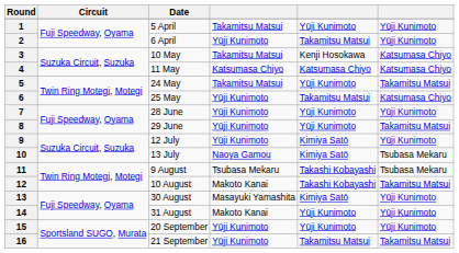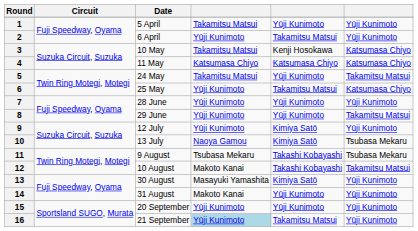 <table class="wikitable" style="font-size: 85%">
 <tr>
 <th>Round</th>
 <th>Circuit</th>
 <th>Date</th>
 <th></th>
 <th></th>
 <th></th>
 </tr>
 <tr>
 </tr>
 <tr>
 <th>1</th>
 <td rowspan=2><a href='#'>Fuji Speedway</a>, <a href='#'>Oyama</a></td>
 <td>5 April</td>
 <td> <a href='#'>Takamitsu Matsui</a></td>
 <td> <a href='#'>Yūji Kunimoto</a></td>
 <td> <a href='#'>Yūji Kunimoto</a></td>
 </tr>
 <tr>
 <th>2</th>
 <td>6 April</td>
 <td> <a href='#'>Yūji Kunimoto</a></td>
 <td> <a href='#'>Takamitsu Matsui</a></td>
 <td> <a href='#'>Yūji Kunimoto</a></td>
 </tr>
 <tr>
 <th>3</th>
 <td rowspan="2"><a href='#'>Suzuka Circuit</a>, <a href='#'>Suzuka</a></td>
 <td>10 May</td>
 <td> <a href='#'>Takamitsu Matsui</a></td>
 <td> Kenji Hosokawa</td>
 <td> <a href='#'>Katsumasa Chiyo</a></td>
 </tr>
 <tr>
 <th>4</th>
 <td>11 May</td>
 <td> <a href='#'>Katsumasa Chiyo</a></td>
 <td> <a href='#'>Katsumasa Chiyo</a></td>
 <td> <a href='#'>Katsumasa Chiyo</a></td>
 </tr>
 <tr>
 <th>5</th>
 <td rowspan="2"><a href='#'>Twin Ring Motegi</a>, <a href='#'>Motegi</a></td>
 <td>24 May</td>
 <td> <a href='#'>Takamitsu Matsui</a></td>
 <td> <a href='#'>Yūji Kunimoto</a></td>
 <td> <a href='#'>Takamitsu Matsui</a></td>
 </tr>
 <tr>
 <th>6</th>
 <td>25 May</td>
 <td> <a href='#'>Yūji Kunimoto</a></td>
 <td> <a href='#'>Takamitsu Matsui</a></td>
 <td> <a href='#'>Katsumasa Chiyo</a></td>
 </tr>
 <tr>
 <th>7</th>
 <td rowspan="2"><a href='#'>Fuji Speedway</a>, <a href='#'>Oyama</a></td>
 <td>28 June</td>
 <td> <a href='#'>Yūji Kunimoto</a></td>
 <td> <a href='#'>Yūji Kunimoto</a></td>
 <td> <a href='#'>Yūji Kunimoto</a></td>
 </tr>
 <tr>
 <th>8</th>
 <td>29 June</td>
 <td> <a href='#'>Yūji Kunimoto</a></td>
 <td> <a href='#'>Yūji Kunimoto</a></td>
 <td> <a href='#'>Takamitsu Matsui</a></td>
 </tr>
 <tr>
 <th>9</th>
 <td rowspan="2"><a href='#'>Suzuka Circuit</a>, <a href='#'>Suzuka</a></td>
 <td>12 July</td>
 <td> <a href='#'>Yūji Kunimoto</a></td>
 <td> <a href='#'>Kimiya Satō</a></td>
 <td> <a href='#'>Yūji Kunimoto</a></td>
 </tr>
 <tr>
 <th>10</th>
 <td>13 July</td>
 <td> <a href='#'>Naoya Gamou</a></td>
 <td> <a href='#'>Kimiya Satō</a></td>
 <td> Tsubasa Mekaru</td>
 </tr>
 <tr>
 <th>11</th>
 <td rowspan="2"><a href='#'>Twin Ring Motegi</a>, <a href='#'>Motegi</a></td>
 <td>9 August</td>
 <td> Tsubasa Mekaru</td>
 <td> <a href='#'>Takashi Kobayashi</a></td>
 <td> Tsubasa Mekaru</td>
 </tr>
 <tr>
 <th>12</th>
 <td>10 August</td>
 <td> Makoto Kanai</td>
 <td> <a href='#'>Takashi Kobayashi</a></td>
 <td> <a href='#'>Takamitsu Matsui</a></td>
 </tr>
 <tr>
 <th>13</th>
 <td rowspan="2"><a href='#'>Fuji Speedway</a>, <a href='#'>Oyama</a></td>
 <td>30 August</td>
 <td> Masayuki Yamashita</td>
 <td> <a href='#'>Kimiya Satō</a></td>
 <td> <a href='#'>Yūji Kunimoto</a></td>
 </tr>
 <tr>
 <th>14</th>
 <td>31 August</td>
 <td> Makoto Kanai</td>
 <td> <a href='#'>Yūji Kunimoto</a></td>
 <td> <a href='#'>Yūji Kunimoto</a></td>
 </tr>
 <tr>
 <th>15</th>
 <td rowspan="2"><a href='#'>Sportsland SUGO</a>, <a href='#'>Murata</a></td>
 <td>20 September</td>
 <td> <a href='#'>Yūji Kunimoto</a></td>
 <td> <a href='#'>Yūji Kunimoto</a></td>
 <td> <a href='#'>Yūji Kunimoto</a></td>
 </tr>
 <tr>
 <th>16</th>
 <td>21 September</td>
+<td style="background: lightblue;"> <a href='#'>Yūji Kunimoto</a></td>
+<td> <a href='#'>Takamitsu Matsui</a></td>
 <td> <a href='#'>Yūji Kunimoto</a></td>
-<td> <a href='#'>Takamitsu Matsui</a></td>
-<td> <a href='#'>Takamitsu Matsui</a></td>
 </tr>
 </table>
